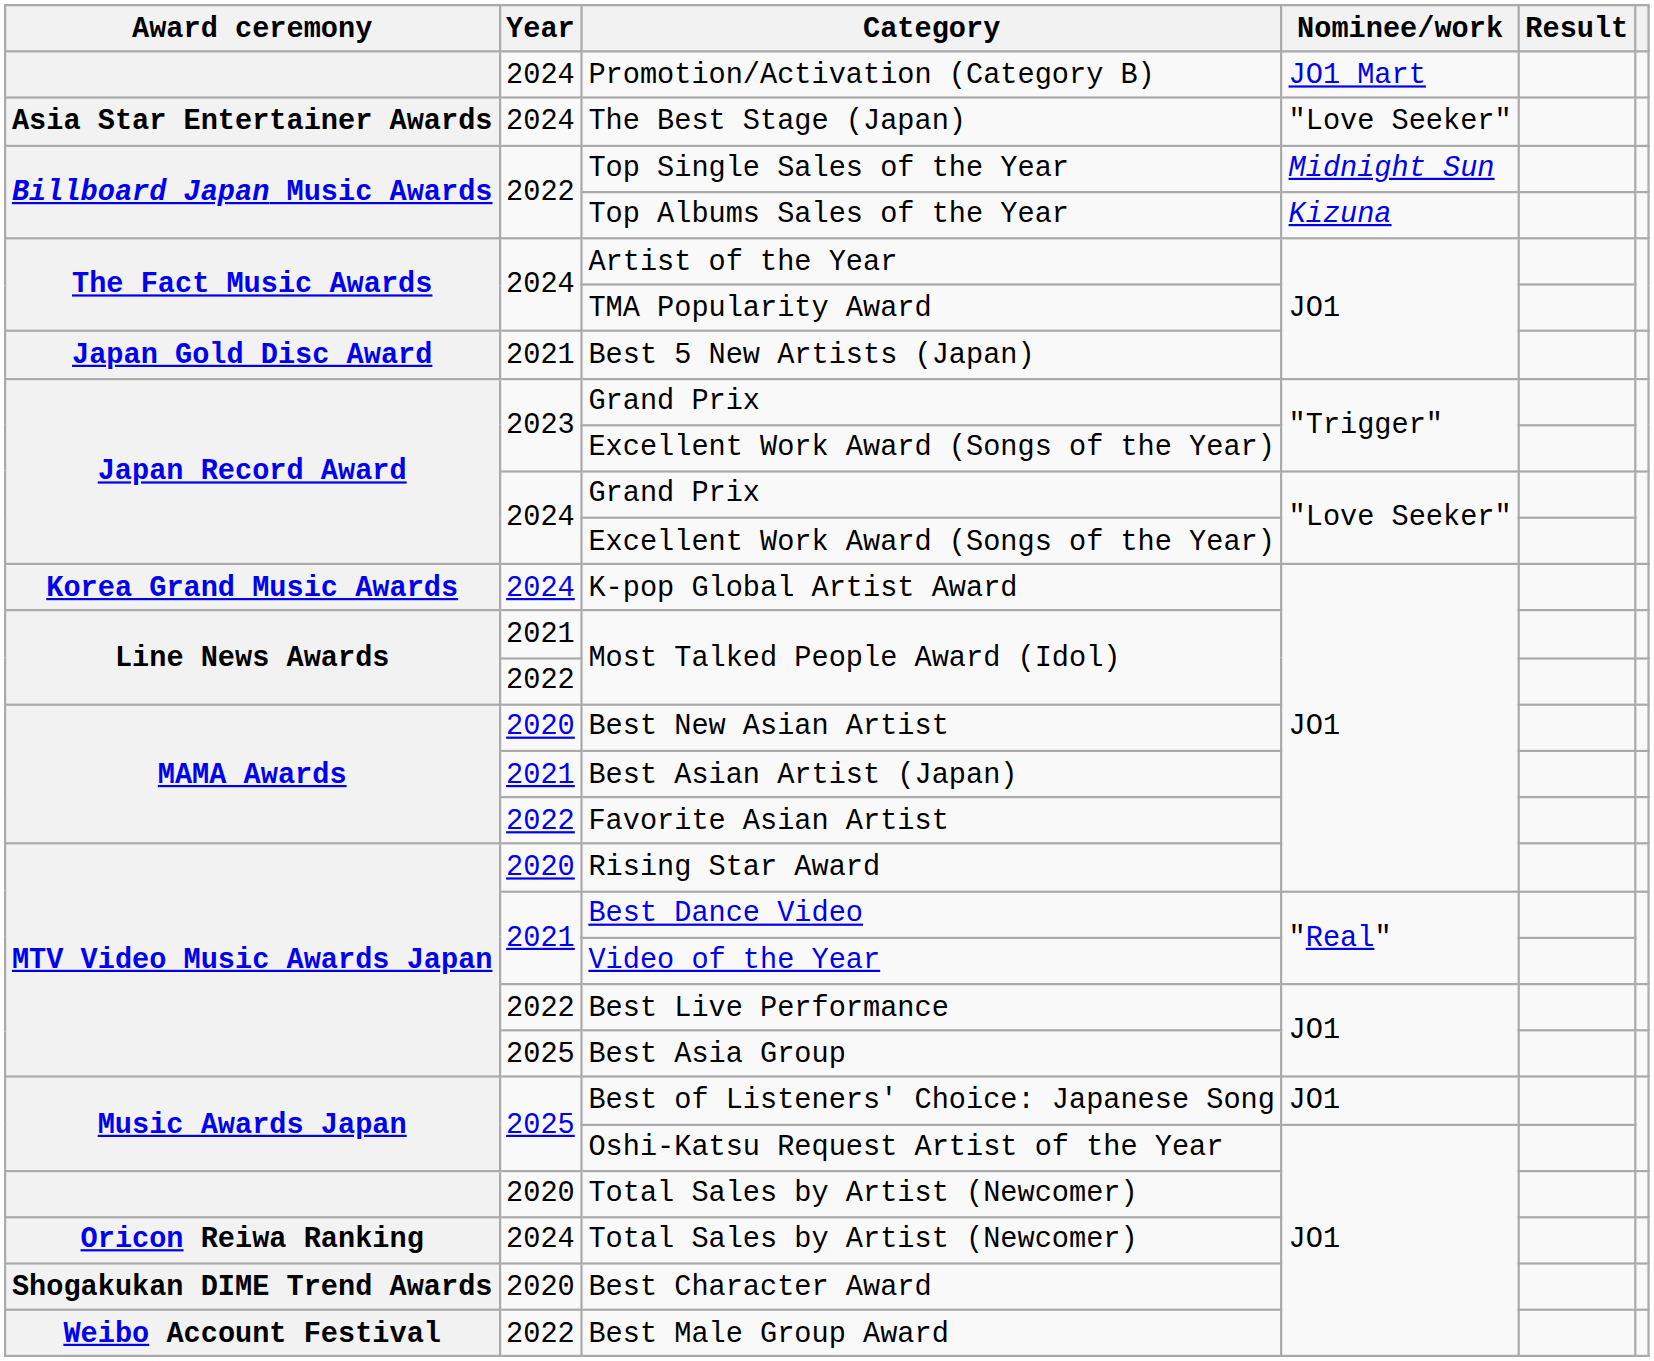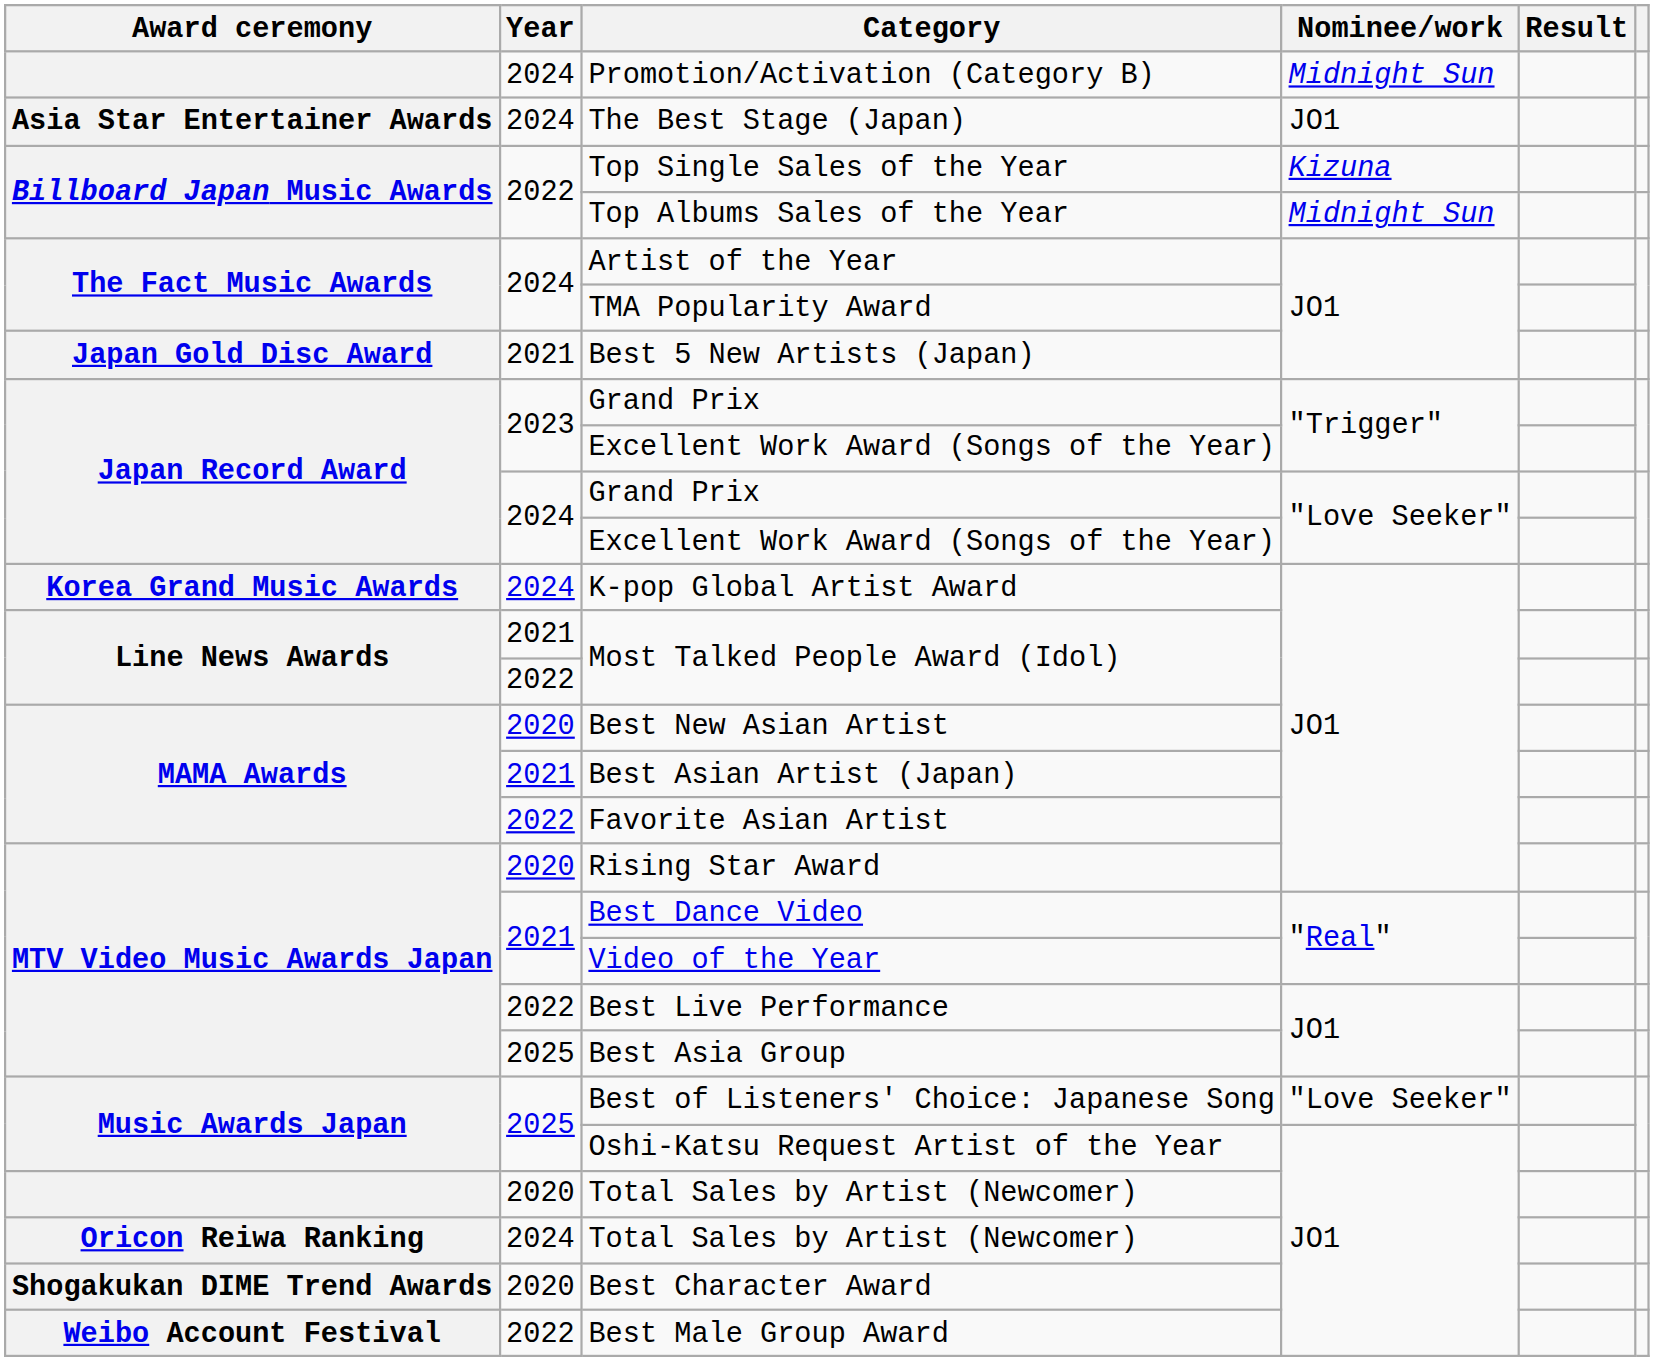 <table class="wikitable sortable plainrowheaders">
 <tr style="background:#ccc; text-align:center;">
 <th scope="col">Award ceremony</th>
 <th scope="col">Year</th>
 <th scope="col">Category</th>
 <th scope="col">Nominee/work</th>
 <th scope="col">Result</th>
 <th scope="col" class="unsortable"></th>
 </tr>
 <tr>
 <th scope="row"></th>
 <td>2024</td>
 <td>Promotion/Activation (Category B)</td>
-<td><a href='#'>JO1 Mart</a></td>
+<td><em><a href='#'>Midnight Sun</a></em></td>
 <td></td>
 <td style="text-align:center;"></td>
 </tr>
 <tr>
 <th scope="row">Asia Star Entertainer Awards</th>
 <td>2024</td>
 <td>The Best Stage (Japan)</td>
-<td>"Love Seeker"</td>
+<td>JO1</td>
 <td></td>
 <td style="text-align:center;"></td>
 </tr>
 <tr>
 <th scope="row" rowspan="2"><a href='#'><em>Billboard Japan</em> Music Awards</a></th>
 <td rowspan="2">2022</td>
 <td>Top Single Sales of the Year</td>
-<td><em><a href='#'>Midnight Sun</a></em></td>
+<td><em><a href='#'>Kizuna</a></em></td>
 <td></td>
 <td style="text-align:center;"></td>
 </tr>
 <tr>
 <td>Top Albums Sales of the Year</td>
-<td><em><a href='#'>Kizuna</a></em></td>
+<td><em><a href='#'>Midnight Sun</a></em></td>
 <td></td>
 <td style="text-align:center;"></td>
 </tr>
 <tr>
 <th scope="row" rowspan=2><a href='#'>The Fact Music Awards</a></th>
 <td rowspan=2>2024</td>
 <td>Artist of the Year</td>
 <td rowspan=3>JO1</td>
 <td></td>
 <td style="text-align:center;" rowspan=2></td>
 </tr>
 <tr>
 <td>TMA Popularity Award</td>
 <td></td>
 </tr>
 <tr>
 <th scope="row"><a href='#'>Japan Gold Disc Award</a></th>
 <td>2021</td>
 <td>Best 5 New Artists (Japan)</td>
 <td></td>
 <td style="text-align:center;"></td>
 </tr>
 <tr>
 <th scope="row" rowspan=4><a href='#'>Japan Record Award</a></th>
 <td rowspan=2>2023</td>
 <td>Grand Prix</td>
 <td rowspan=2>"Trigger"</td>
 <td></td>
 <td rowspan=2 style="text-align:center;"></td>
 </tr>
 <tr>
 <td>Excellent Work Award (Songs of the Year)</td>
 <td></td>
 </tr>
 <tr>
 <td rowspan=2>2024</td>
 <td>Grand Prix</td>
 <td rowspan=2>"Love Seeker"</td>
 <td></td>
 <td rowspan=2 style="text-align:center;"></td>
 </tr>
 <tr>
 <td>Excellent Work Award (Songs of the Year)</td>
 <td></td>
 </tr>
 <tr>
 <th scope="row"><a href='#'>Korea Grand Music Awards</a></th>
 <td><a href='#'>2024</a></td>
 <td>K-pop Global Artist Award</td>
 <td rowspan="7">JO1</td>
 <td></td>
 <td style="text-align:center;"></td>
 </tr>
 <tr>
 <th scope="row" rowspan="2">Line News Awards</th>
 <td>2021</td>
 <td rowspan="2">Most Talked People Award (Idol)</td>
 <td></td>
 <td style="text-align:center;"></td>
 </tr>
 <tr>
 <td>2022</td>
 <td></td>
 <td style="text-align:center;"></td>
 </tr>
 <tr>
 <th scope="row" rowspan="3"><a href='#'>MAMA Awards</a></th>
 <td><a href='#'>2020</a></td>
 <td>Best New Asian Artist</td>
 <td></td>
 <td style="text-align:center;"></td>
 </tr>
 <tr>
 <td><a href='#'>2021</a></td>
 <td>Best Asian Artist (Japan)</td>
 <td></td>
 <td style="text-align:center"></td>
 </tr>
 <tr>
 <td><a href='#'>2022</a></td>
 <td>Favorite Asian Artist</td>
 <td></td>
 <td style="text-align:center"></td>
 </tr>
 <tr>
 <th scope="row" rowspan="5"><a href='#'>MTV Video Music Awards Japan</a></th>
 <td><a href='#'>2020</a></td>
 <td>Rising Star Award</td>
 <td></td>
 <td style="text-align:center;"></td>
 </tr>
 <tr>
 <td rowspan="2"><a href='#'>2021</a></td>
 <td><a href='#'>Best Dance Video</a></td>
 <td rowspan="2">"<a href='#'>Real</a>"</td>
 <td></td>
 <td rowspan="2" style="text-align:center;"></td>
 </tr>
 <tr>
 <td><a href='#'>Video of the Year</a></td>
 <td></td>
 </tr>
 <tr>
 <td>2022</td>
 <td>Best Live Performance</td>
 <td rowspan="2">JO1</td>
 <td></td>
 <td style="text-align:center;"></td>
 </tr>
 <tr>
 <td>2025</td>
 <td>Best Asia Group</td>
 <td></td>
 <td style="text-align:center;"></td>
 </tr>
 <tr>
 <th scope="row" rowspan="2"><a href='#'>Music Awards Japan</a></th>
 <td rowspan=2><a href='#'>2025</a></td>
 <td>Best of Listeners' Choice: Japanese Song</td>
-<td>JO1</td>
+<td>"Love Seeker"</td>
 <td></td>
 <td style="text-align:center;" rowspan=2></td>
 </tr>
 <tr>
 <td>Oshi-Katsu Request Artist of the Year</td>
 <td rowspan=5>JO1</td>
 <td></td>
 </tr>
 <tr>
 <th scope="row"></th>
 <td>2020</td>
 <td>Total Sales by Artist (Newcomer)</td>
 <td></td>
 <td style="text-align:center;"></td>
 </tr>
 <tr>
 <th scope="row"><a href='#'>Oricon</a> Reiwa Ranking</th>
 <td>2024</td>
 <td>Total Sales by Artist (Newcomer)</td>
 <td></td>
 <td style="text-align:center;"></td>
 </tr>
 <tr>
 <th scope="row">Shogakukan DIME Trend Awards</th>
 <td>2020</td>
 <td>Best Character Award</td>
 <td></td>
 <td style="text-align:center;"></td>
 </tr>
 <tr>
 <th scope="row"><a href='#'>Weibo</a> Account Festival</th>
 <td>2022</td>
 <td>Best Male Group Award</td>
 <td></td>
 <td style="text-align:center;"></td>
 </tr>
 </table>
